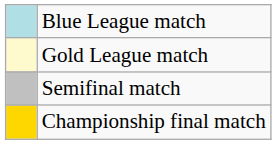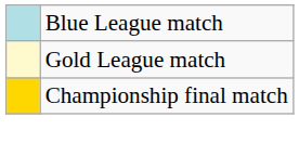 <table class="wikitable" style="margin: 0 auto">
 <tr>
 <td style="background: powderblue"> </td>
 <td>Blue League match</td>
 </tr>
 <tr>
 <td style="background: lemonchiffon; width: 1em"> </td>
 <td>Gold League match</td>
 </tr>
 <tr>
-<td style="background: silver"></td>
-<td>Semifinal match</td>
-</tr>
-<tr>
 <td style="background: gold"></td>
 <td>Championship final match</td>
 </tr>
 </table>
